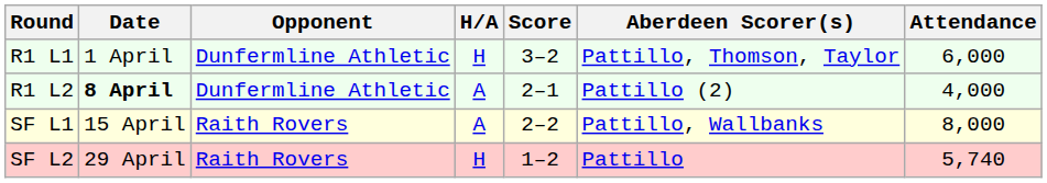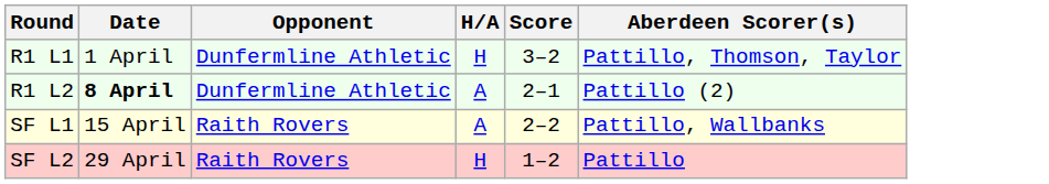 <table class="wikitable" style="text-align:center">
 <tr>
 <th>Round</th>
 <th>Date</th>
 <th>Opponent</th>
 <th>H/A</th>
 <th>Score</th>
 <th>Aberdeen Scorer(s)</th>
-<th>Attendance</th>
 </tr>
 <tr bgcolor=#EEFFEE>
 <td>R1 L1</td>
 <td align=left>1 April</td>
 <td align=left><a href='#'>Dunfermline Athletic</a></td>
 <td><a href='#'>H</a></td>
 <td>3–2</td>
 <td align=left><a href='#'>Pattillo</a>, <a href='#'>Thomson</a>, <a href='#'>Taylor</a></td>
-<td>6,000</td>
 </tr>
 <tr bgcolor=#EEFFEE>
 <td>R1 L2</td>
 <td align=left><strong>8 April</strong></td>
 <td align=left><a href='#'>Dunfermline Athletic</a></td>
 <td><a href='#'>A</a></td>
 <td>2–1</td>
 <td align=left><a href='#'>Pattillo</a> (2)</td>
-<td>4,000</td>
 </tr>
 <tr bgcolor=#FFFFDD>
 <td>SF L1</td>
 <td align=left>15 April</td>
 <td align=left><a href='#'>Raith Rovers</a></td>
 <td><a href='#'>A</a></td>
 <td>2–2</td>
 <td align=left><a href='#'>Pattillo</a>, <a href='#'>Wallbanks</a></td>
-<td>8,000</td>
 </tr>
 <tr bgcolor=#FFCCCC>
 <td>SF L2</td>
 <td align=left>29 April</td>
 <td align=left><a href='#'>Raith Rovers</a></td>
 <td><a href='#'>H</a></td>
 <td>1–2</td>
 <td align=left><a href='#'>Pattillo</a></td>
-<td>5,740</td>
 </tr>
 </table>
